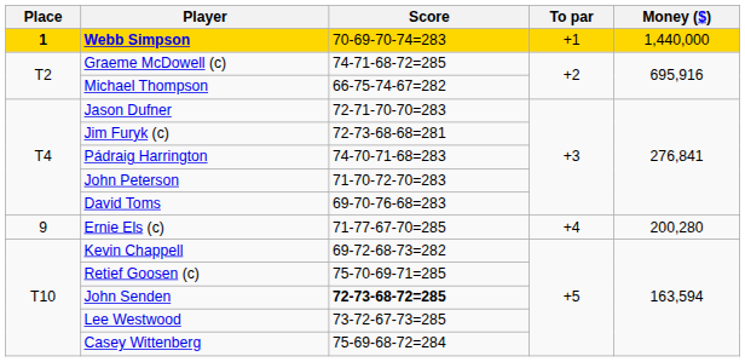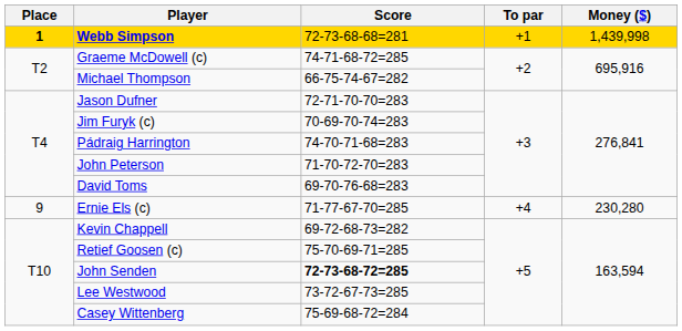 <table class="wikitable"style="width:50em;margin-bottom:0;">
 <tr>
 <th>Place</th>
 <th>Player</th>
 <th>Score</th>
 <th>To par</th>
 <th>Money (<a href='#'>$</a>)</th>
 </tr>
 <tr style="background:gold">
 <td style="text-align:center;"><strong>1</strong></td>
 <td> <strong><a href='#'>Webb Simpson</a></strong></td>
-<td>70-69-70-74=283</td>
+<td>72-73-68-68=281</td>
 <td style="text-align:center;">+1</td>
-<td align=center>1,440,000</td>
+<td align=center>1,439,998</td>
 </tr>
 <tr>
 <td rowspan="2" style="text-align:center;">T2</td>
 <td> <a href='#'>Graeme McDowell</a> (c)</td>
 <td>74-71-68-72=285</td>
 <td rowspan="2" style="text-align:center;">+2</td>
 <td rowspan="2" style="text-align:center;">695,916</td>
 </tr>
 <tr>
 <td> <a href='#'>Michael Thompson</a></td>
 <td>66-75-74-67=282</td>
 </tr>
 <tr>
 <td rowspan="5" style="text-align:center;">T4</td>
 <td> <a href='#'>Jason Dufner</a></td>
 <td>72-71-70-70=283</td>
 <td rowspan="5" style="text-align:center;">+3</td>
 <td rowspan="5" style="text-align:center;">276,841</td>
 </tr>
 <tr>
 <td> <a href='#'>Jim Furyk</a> (c)</td>
-<td>72-73-68-68=281</td>
+<td>70-69-70-74=283</td>
 </tr>
 <tr>
 <td> <a href='#'>Pádraig Harrington</a></td>
 <td>74-70-71-68=283</td>
 </tr>
 <tr>
 <td> <a href='#'>John Peterson</a></td>
 <td>71-70-72-70=283</td>
 </tr>
 <tr>
 <td> <a href='#'>David Toms</a></td>
 <td>69-70-76-68=283</td>
 </tr>
 <tr>
 <td style="text-align:center;">9</td>
 <td> <a href='#'>Ernie Els</a> (c)</td>
 <td>71-77-67-70=285</td>
 <td style="text-align:center;">+4</td>
-<td style="text-align:center;">200,280</td>
+<td style="text-align:center;">230,280</td>
 </tr>
 <tr>
 <td rowspan="5" style="text-align:center;">T10</td>
 <td> <a href='#'>Kevin Chappell</a></td>
 <td>69-72-68-73=282</td>
 <td rowspan="5" style="text-align:center;">+5</td>
 <td rowspan="5" style="text-align:center;">163,594</td>
 </tr>
 <tr>
 <td> <a href='#'>Retief Goosen</a> (c)</td>
 <td>75-70-69-71=285</td>
 </tr>
 <tr>
 <td> <a href='#'>John Senden</a></td>
 <td><strong>72-73-68-72=285</strong></td>
 </tr>
 <tr>
 <td> <a href='#'>Lee Westwood</a></td>
 <td>73-72-67-73=285</td>
 </tr>
 <tr>
 <td> <a href='#'>Casey Wittenberg</a></td>
 <td>75-69-68-72=284</td>
 </tr>
 </table>
